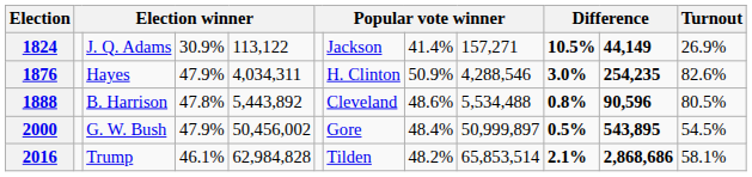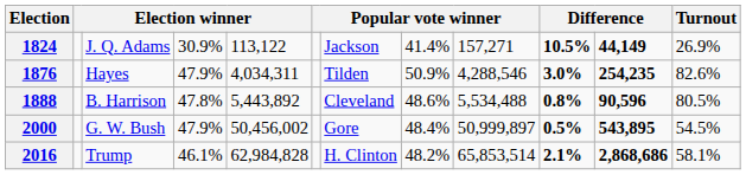 <table class="wikitable sortable">
 <tr>
 <th scope="col">Election</th>
 <th scope="col" colspan="4" class="unsortable">Election winner</th>
 <th scope="col" colspan="4" class="unsortable">Popular vote winner</th>
 <th scope="col" colspan="2">Difference</th>
 <th scope="col">Turnout</th>
 </tr>
 <tr>
 <th scope="row"><a href='#'>1824</a></th>
 <td></td>
 <td style="text-align: left;"><a href='#'>J. Q. Adams</a></td>
 <td>30.9%</td>
 <td>113,122</td>
 <td></td>
 <td style="text-align: left;"><a href='#'>Jackson</a></td>
 <td>41.4%</td>
 <td>157,271</td>
 <td><strong>10.5%</strong></td>
 <td><strong>44,149</strong></td>
 <td>26.9%</td>
 </tr>
 <tr>
 <th scope="row"><a href='#'>1876</a></th>
 <td></td>
 <td style="text-align: left;"><a href='#'>Hayes</a></td>
 <td>47.9%</td>
 <td>4,034,311</td>
 <td></td>
-<td style="text-align: left;"><a href='#'>H. Clinton</a></td>
+<td style="text-align: left;"><a href='#'>Tilden</a></td>
 <td>50.9%</td>
 <td>4,288,546</td>
 <td><strong>3.0%</strong></td>
 <td><strong>254,235</strong></td>
 <td>82.6%</td>
 </tr>
 <tr>
 <th scope="row"><a href='#'>1888</a></th>
 <td></td>
 <td style="text-align: left;"><a href='#'>B. Harrison</a></td>
 <td>47.8%</td>
 <td>5,443,892</td>
 <td></td>
 <td style="text-align: left;"><a href='#'>Cleveland</a></td>
 <td>48.6%</td>
 <td>5,534,488</td>
 <td><strong>0.8%</strong></td>
 <td><strong>90,596</strong></td>
 <td>80.5%</td>
 </tr>
 <tr>
 <th scope="row"><a href='#'>2000</a></th>
 <td></td>
 <td style="text-align: left;"><a href='#'>G. W. Bush</a></td>
 <td>47.9%</td>
 <td>50,456,002</td>
 <td></td>
 <td style="text-align: left;"><a href='#'>Gore</a></td>
 <td>48.4%</td>
 <td>50,999,897</td>
 <td><strong>0.5%</strong></td>
 <td><strong>543,895</strong></td>
 <td>54.5%</td>
 </tr>
 <tr>
 <th scope="row"><a href='#'>2016</a></th>
 <td></td>
 <td style="text-align: left;"><a href='#'>Trump</a></td>
 <td>46.1%</td>
 <td>62,984,828</td>
 <td></td>
-<td style="text-align: left;"><a href='#'>Tilden</a></td>
+<td style="text-align: left;"><a href='#'>H. Clinton</a></td>
 <td>48.2%</td>
 <td>65,853,514</td>
 <td><strong>2.1%</strong></td>
 <td><strong>2,868,686</strong></td>
 <td>58.1%</td>
 </tr>
 </table>
